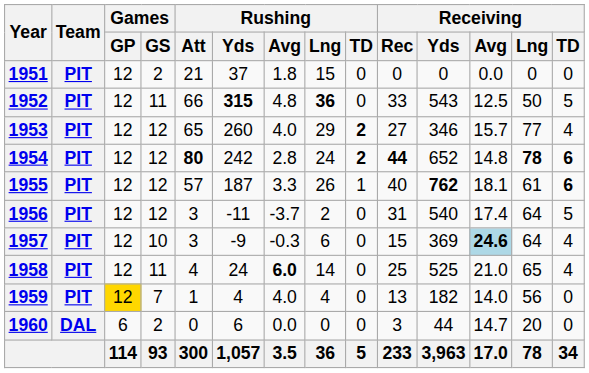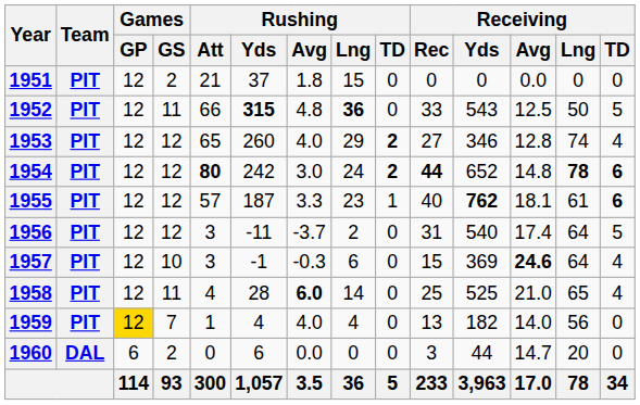 <table class="wikitable" style="text-align:center;">
 <tr>
 <th rowspan="2">Year</th>
 <th rowspan="2">Team</th>
 <th colspan="2">Games</th>
 <th colspan="5">Rushing</th>
 <th colspan="5">Receiving</th>
 </tr>
 <tr>
 <th>GP</th>
 <th>GS</th>
 <th>Att</th>
 <th>Yds</th>
 <th>Avg</th>
 <th>Lng</th>
 <th>TD</th>
 <th>Rec</th>
 <th>Yds</th>
 <th>Avg</th>
 <th>Lng</th>
 <th>TD</th>
 </tr>
 <tr>
 <th><a href='#'>1951</a></th>
 <th><a href='#'>PIT</a></th>
 <td>12</td>
 <td>2</td>
 <td>21</td>
 <td>37</td>
 <td>1.8</td>
 <td>15</td>
 <td>0</td>
 <td>0</td>
 <td>0</td>
 <td>0.0</td>
 <td>0</td>
 <td>0</td>
 </tr>
 <tr>
 <th><a href='#'>1952</a></th>
 <th><a href='#'>PIT</a></th>
 <td>12</td>
 <td>11</td>
 <td>66</td>
 <td><strong>315</strong></td>
 <td>4.8</td>
 <td><strong>36</strong></td>
 <td>0</td>
 <td>33</td>
 <td>543</td>
 <td>12.5</td>
 <td>50</td>
 <td>5</td>
 </tr>
 <tr>
 <th><a href='#'>1953</a></th>
 <th><a href='#'>PIT</a></th>
 <td>12</td>
 <td>12</td>
 <td>65</td>
 <td>260</td>
 <td>4.0</td>
 <td>29</td>
 <td><strong>2</strong></td>
 <td>27</td>
 <td>346</td>
-<td>15.7</td>
-<td>77</td>
+<td>12.8</td>
+<td>74</td>
 <td>4</td>
 </tr>
 <tr>
 <th><a href='#'>1954</a></th>
 <th><a href='#'>PIT</a></th>
 <td>12</td>
 <td>12</td>
 <td><strong>80</strong></td>
 <td>242</td>
-<td>2.8</td>
+<td>3.0</td>
 <td>24</td>
 <td><strong>2</strong></td>
 <td><strong>44</strong></td>
 <td>652</td>
 <td>14.8</td>
 <td><strong>78</strong></td>
 <td><strong>6</strong></td>
 </tr>
 <tr>
 <th><a href='#'>1955</a></th>
 <th><a href='#'>PIT</a></th>
 <td>12</td>
 <td>12</td>
 <td>57</td>
 <td>187</td>
 <td>3.3</td>
-<td>26</td>
+<td>23</td>
 <td>1</td>
 <td>40</td>
 <td><strong>762</strong></td>
 <td>18.1</td>
 <td>61</td>
 <td><strong>6</strong></td>
 </tr>
 <tr>
 <th><a href='#'>1956</a></th>
 <th><a href='#'>PIT</a></th>
 <td>12</td>
 <td>12</td>
 <td>3</td>
 <td>-11</td>
 <td>-3.7</td>
 <td>2</td>
 <td>0</td>
 <td>31</td>
 <td>540</td>
 <td>17.4</td>
 <td>64</td>
 <td>5</td>
 </tr>
 <tr>
 <th><a href='#'>1957</a></th>
 <th><a href='#'>PIT</a></th>
 <td>12</td>
 <td>10</td>
 <td>3</td>
-<td>-9</td>
+<td>-1</td>
 <td>-0.3</td>
 <td>6</td>
 <td>0</td>
 <td>15</td>
 <td>369</td>
-<td style="background: lightblue;"><strong>24.6</strong></td>
+<td><strong>24.6</strong></td>
 <td>64</td>
 <td>4</td>
 </tr>
 <tr>
 <th><a href='#'>1958</a></th>
 <th><a href='#'>PIT</a></th>
 <td>12</td>
 <td>11</td>
 <td>4</td>
-<td>24</td>
+<td>28</td>
 <td><strong>6.0</strong></td>
 <td>14</td>
 <td>0</td>
 <td>25</td>
 <td>525</td>
 <td>21.0</td>
 <td>65</td>
 <td>4</td>
 </tr>
 <tr>
 <th><a href='#'>1959</a></th>
 <th><a href='#'>PIT</a></th>
 <td style="background: gold;">12</td>
 <td>7</td>
 <td>1</td>
 <td>4</td>
 <td>4.0</td>
 <td>4</td>
 <td>0</td>
 <td>13</td>
 <td>182</td>
 <td>14.0</td>
 <td>56</td>
 <td>0</td>
 </tr>
 <tr>
 <th><a href='#'>1960</a></th>
 <th><a href='#'>DAL</a></th>
 <td>6</td>
 <td>2</td>
 <td>0</td>
 <td>6</td>
 <td>0.0</td>
 <td>0</td>
 <td>0</td>
 <td>3</td>
 <td>44</td>
 <td>14.7</td>
 <td>20</td>
 <td>0</td>
 </tr>
 <tr>
 <th colspan="2"></th>
 <th>114</th>
 <th>93</th>
 <th>300</th>
 <th>1,057</th>
 <th>3.5</th>
 <th>36</th>
 <th>5</th>
 <th>233</th>
 <th>3,963</th>
 <th>17.0</th>
 <th>78</th>
 <th>34</th>
 </tr>
 </table>
